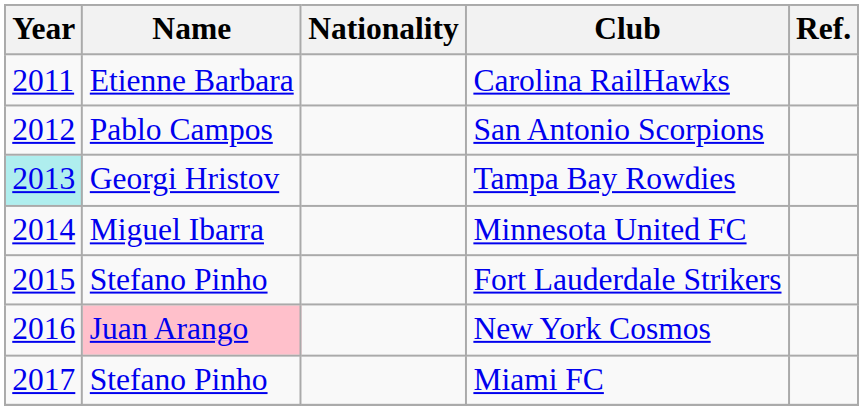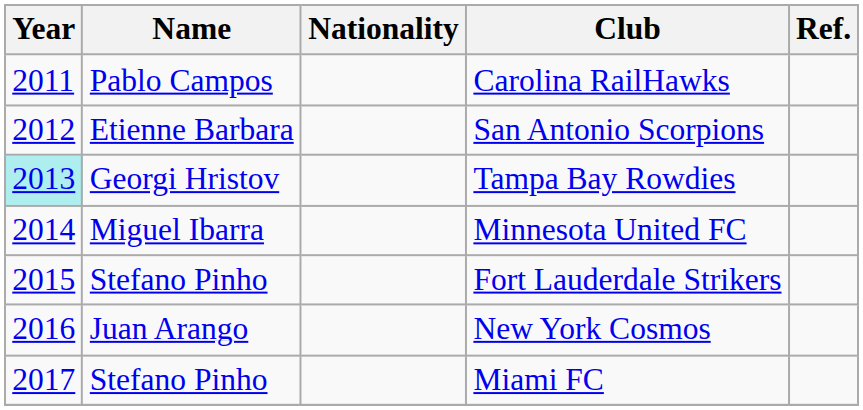 <table class="wikitable sortable">
 <tr>
 <th>Year</th>
 <th>Name</th>
 <th>Nationality</th>
 <th>Club</th>
 <th>Ref.</th>
 </tr>
 <tr>
 <td><a href='#'>2011</a></td>
-<td><a href='#'>Etienne Barbara</a></td>
+<td><a href='#'>Pablo Campos</a></td>
 <td></td>
 <td><a href='#'>Carolina RailHawks</a></td>
 <td></td>
 </tr>
 <tr>
 <td><a href='#'>2012</a></td>
-<td><a href='#'>Pablo Campos</a></td>
+<td><a href='#'>Etienne Barbara</a></td>
 <td></td>
 <td><a href='#'>San Antonio Scorpions</a></td>
 <td></td>
 </tr>
 <tr>
 <td style="background: paleturquoise;"><a href='#'>2013</a></td>
 <td><a href='#'>Georgi Hristov</a></td>
 <td></td>
 <td><a href='#'>Tampa Bay Rowdies</a></td>
 <td></td>
 </tr>
 <tr>
 <td><a href='#'>2014</a></td>
 <td><a href='#'>Miguel Ibarra</a></td>
 <td></td>
 <td><a href='#'>Minnesota United FC</a></td>
 <td></td>
 </tr>
 <tr>
 <td><a href='#'>2015</a></td>
 <td><a href='#'>Stefano Pinho</a></td>
 <td></td>
 <td><a href='#'>Fort Lauderdale Strikers</a></td>
 <td></td>
 </tr>
 <tr>
 <td><a href='#'>2016</a></td>
-<td style="background: pink;"><a href='#'>Juan Arango</a></td>
+<td><a href='#'>Juan Arango</a></td>
 <td></td>
 <td><a href='#'>New York Cosmos</a></td>
 <td></td>
 </tr>
 <tr>
 <td><a href='#'>2017</a></td>
 <td><a href='#'>Stefano Pinho</a></td>
 <td></td>
 <td><a href='#'>Miami FC</a></td>
 <td></td>
 </tr>
 <tr>
 </tr>
 </table>
